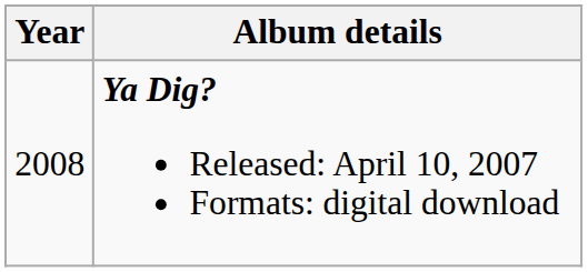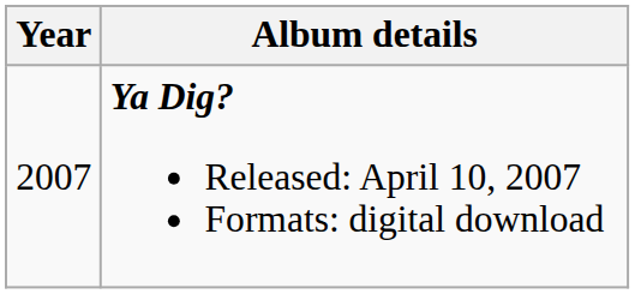 <table class="wikitable">
 <tr>
 <th style="width:33px;">Year</th>
 <th style="width:215px;">Album details</th>
 </tr>
 <tr>
-<td style="text-align:center;">2008</td>
+<td style="text-align:center;">2007</td>
 <td><strong><em>Ya Dig?</em></strong><br><ul><li>Released: April 10, 2007</li><li>Formats: digital download</li></ul></td>
 </tr>
 </table>
